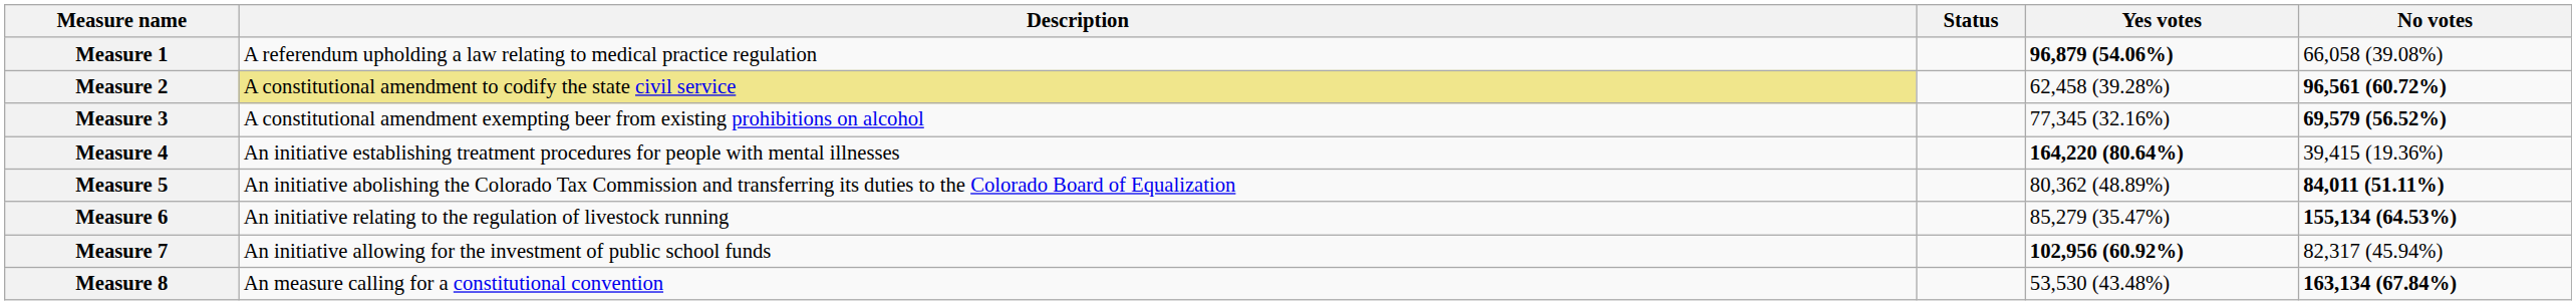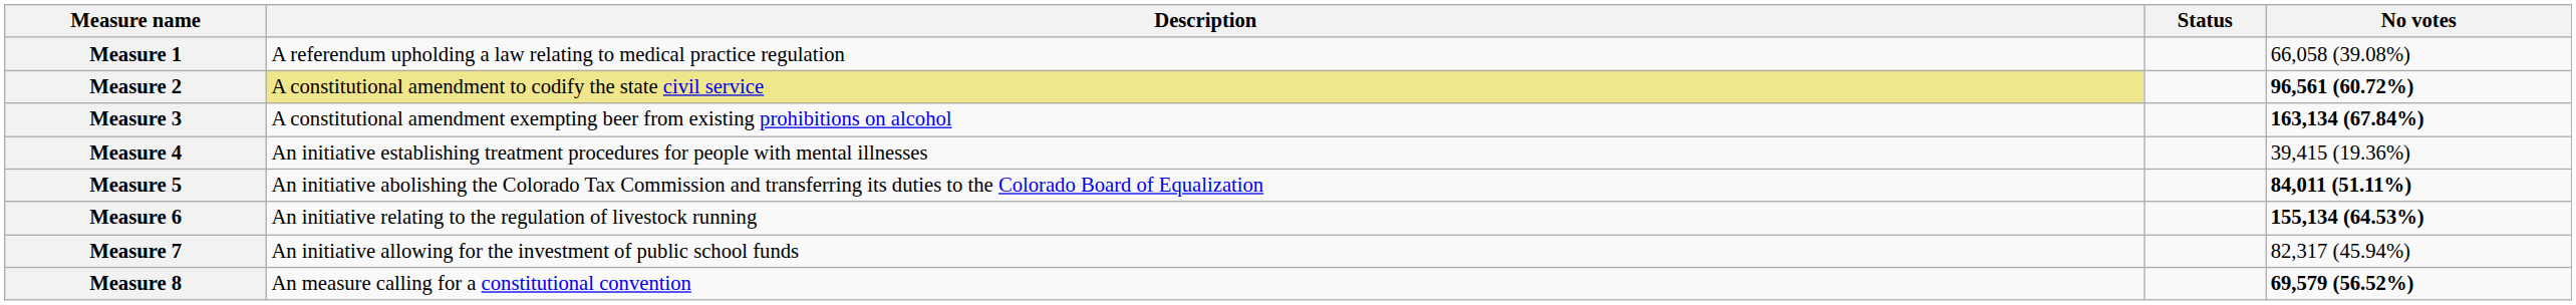 <table class="wikitable sortable plainrowheaders" style="width:100%">
 <tr>
 <th scope="col">Measure name</th>
 <th class="unsortable" scope="col">Description</th>
 <th scope="col">Status</th>
-<th scope="col">Yes votes</th>
 <th scope="col">No votes</th>
 </tr>
 <tr>
 <th scope="row">Measure 1</th>
 <td>A referendum upholding a law relating to medical practice regulation</td>
 <td></td>
-<td><strong>96,879 (54.06%)</strong></td>
 <td>66,058 (39.08%)</td>
 </tr>
 <tr>
 <th scope="row">Measure 2</th>
 <td style="background: khaki;">A constitutional amendment to codify the state <a href='#'>civil service</a></td>
 <td></td>
-<td>62,458 (39.28%)</td>
 <td><strong>96,561 (60.72%)</strong></td>
 </tr>
 <tr>
 <th scope="row">Measure 3</th>
 <td>A constitutional amendment exempting beer from existing <a href='#'>prohibitions on alcohol</a></td>
 <td></td>
-<td>77,345 (32.16%)</td>
-<td><strong>69,579 (56.52%)</strong></td>
+<td><strong>163,134 (67.84%)</strong></td>
 </tr>
 <tr>
 <th scope="row">Measure 4</th>
 <td>An initiative establishing treatment procedures for people with mental illnesses</td>
 <td></td>
-<td><strong>164,220 (80.64%)</strong></td>
 <td>39,415 (19.36%)</td>
 </tr>
 <tr>
 <th scope="row">Measure 5</th>
 <td>An initiative abolishing the Colorado Tax Commission and transferring its duties to the <a href='#'>Colorado Board of Equalization</a></td>
 <td></td>
-<td>80,362 (48.89%)</td>
 <td><strong>84,011 (51.11%)</strong></td>
 </tr>
 <tr>
 <th scope="row">Measure 6</th>
 <td>An initiative relating to the regulation of livestock running</td>
 <td></td>
-<td>85,279 (35.47%)</td>
 <td><strong>155,134 (64.53%)</strong></td>
 </tr>
 <tr>
 <th scope="row">Measure 7</th>
 <td>An initiative allowing for the investment of public school funds</td>
 <td></td>
-<td><strong>102,956 (60.92%)</strong></td>
 <td>82,317 (45.94%)</td>
 </tr>
 <tr>
 <th scope="row">Measure 8</th>
 <td>An measure calling for a <a href='#'>constitutional convention</a></td>
 <td></td>
-<td>53,530 (43.48%)</td>
-<td><strong>163,134 (67.84%)</strong></td>
+<td><strong>69,579 (56.52%)</strong></td>
 </tr>
 </table>
